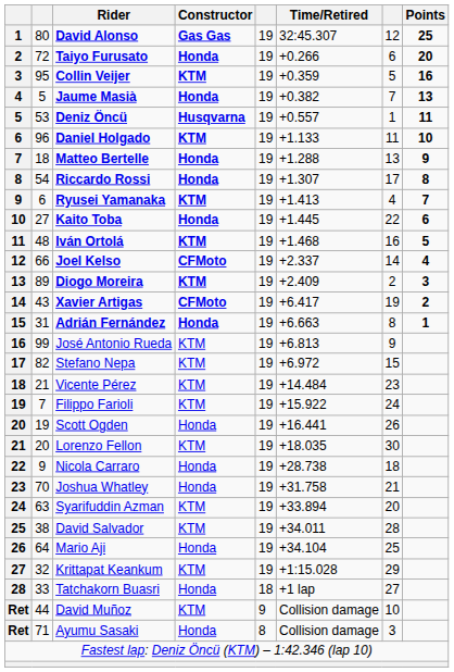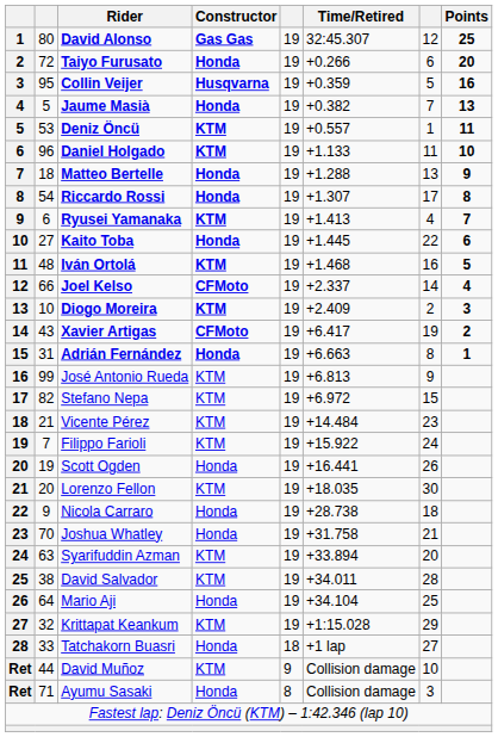 <table class="wikitable sortable" style="font-size: 85%;">
 <tr>
 <th scope="col"></th>
 <th scope="col"></th>
 <th scope="col">Rider</th>
 <th scope="col">Constructor</th>
 <th scope="col" class="unsortable"></th>
 <th scope="col" class="unsortable">Time/Retired</th>
 <th scope="col"></th>
 <th scope="col">Points</th>
 </tr>
 <tr>
 <th scope="row">1</th>
 <td align="center">80</td>
 <td data-sort-value="alo"> <strong><a href='#'>David Alonso</a></strong></td>
 <td><strong><a href='#'>Gas Gas</a></strong></td>
 <td>19</td>
 <td>32:45.307</td>
 <td align="center">12</td>
 <td align="center"><strong>25</strong></td>
 </tr>
 <tr>
 <th scope="row">2</th>
 <td align="center">72</td>
 <td data-sort-value="fur"> <strong><a href='#'>Taiyo Furusato</a></strong></td>
 <td><strong><a href='#'>Honda</a></strong></td>
 <td>19</td>
 <td>+0.266</td>
 <td align="center">6</td>
 <td align="center"><strong>20</strong></td>
 </tr>
 <tr>
 <th scope="row">3</th>
 <td align="center">95</td>
 <td data-sort-value="vei"> <strong><a href='#'>Collin Veijer</a></strong></td>
-<td><strong><a href='#'>KTM</a></strong></td>
+<td><strong><a href='#'>Husqvarna</a></strong></td>
 <td>19</td>
 <td>+0.359</td>
 <td align="center">5</td>
 <td align="center"><strong>16</strong></td>
 </tr>
 <tr>
 <th scope="row">4</th>
 <td align="center">5</td>
 <td data-sort-value="mas"> <strong><a href='#'>Jaume Masià</a></strong></td>
 <td><strong><a href='#'>Honda</a></strong></td>
 <td>19</td>
 <td>+0.382</td>
 <td align="center">7</td>
 <td align="center"><strong>13</strong></td>
 </tr>
 <tr>
 <th scope="row">5</th>
 <td align="center">53</td>
 <td data-sort-value="onc"> <strong><a href='#'>Deniz Öncü</a></strong></td>
-<td><strong><a href='#'>Husqvarna</a></strong></td>
+<td><strong><a href='#'>KTM</a></strong></td>
 <td>19</td>
 <td>+0.557</td>
 <td align="center">1</td>
 <td align="center"><strong>11</strong></td>
 </tr>
 <tr>
 <th scope="row">6</th>
 <td align="center">96</td>
 <td data-sort-value="hol"> <strong><a href='#'>Daniel Holgado</a></strong></td>
 <td><strong><a href='#'>KTM</a></strong></td>
 <td>19</td>
 <td>+1.133</td>
 <td align="center">11</td>
 <td align="center"><strong>10</strong></td>
 </tr>
 <tr>
 <th scope="row">7</th>
 <td align="center">18</td>
 <td data-sort-value="ber"> <strong><a href='#'>Matteo Bertelle</a></strong></td>
 <td><strong><a href='#'>Honda</a></strong></td>
 <td>19</td>
 <td>+1.288</td>
 <td align="center">13</td>
 <td align="center"><strong>9</strong></td>
 </tr>
 <tr>
 <th scope="row">8</th>
 <td align="center">54</td>
 <td data-sort-value="ros"> <strong><a href='#'>Riccardo Rossi</a></strong></td>
 <td><strong><a href='#'>Honda</a></strong></td>
 <td>19</td>
 <td>+1.307</td>
 <td align="center">17</td>
 <td align="center"><strong>8</strong></td>
 </tr>
 <tr>
 <th scope="row">9</th>
 <td align="center">6</td>
 <td data-sort-value="yam"> <strong><a href='#'>Ryusei Yamanaka</a></strong></td>
 <td><strong><a href='#'>KTM</a></strong></td>
 <td>19</td>
 <td>+1.413</td>
 <td align="center">4</td>
 <td align="center"><strong>7</strong></td>
 </tr>
 <tr>
 <th scope="row">10</th>
 <td align="center">27</td>
 <td data-sort-value="tob"> <strong><a href='#'>Kaito Toba</a></strong></td>
 <td><strong><a href='#'>Honda</a></strong></td>
 <td>19</td>
 <td>+1.445</td>
 <td align="center">22</td>
 <td align="center"><strong>6</strong></td>
 </tr>
 <tr>
 <th scope="row">11</th>
 <td align="center">48</td>
 <td data-sort-value="ort"> <strong><a href='#'>Iván Ortolá</a></strong></td>
 <td><strong><a href='#'>KTM</a></strong></td>
 <td>19</td>
 <td>+1.468</td>
 <td align="center">16</td>
 <td align="center"><strong>5</strong></td>
 </tr>
 <tr>
 <th scope="row">12</th>
 <td align="center">66</td>
 <td data-sort-value="kel"> <strong><a href='#'>Joel Kelso</a></strong></td>
 <td><strong><a href='#'>CFMoto</a></strong></td>
 <td>19</td>
 <td>+2.337</td>
 <td align="center">14</td>
 <td align="center"><strong>4</strong></td>
 </tr>
 <tr>
 <th scope="row">13</th>
-<td align="center">89</td>
+<td align="center">10</td>
 <td data-sort-value="mor"> <strong><a href='#'>Diogo Moreira</a></strong></td>
 <td><strong><a href='#'>KTM</a></strong></td>
 <td>19</td>
 <td>+2.409</td>
 <td align="center">2</td>
 <td align="center"><strong>3</strong></td>
 </tr>
 <tr>
 <th scope="row">14</th>
 <td align="center">43</td>
 <td data-sort-value="art"> <strong><a href='#'>Xavier Artigas</a></strong></td>
 <td><strong><a href='#'>CFMoto</a></strong></td>
 <td>19</td>
 <td>+6.417</td>
 <td align="center">19</td>
 <td align="center"><strong>2</strong></td>
 </tr>
 <tr>
 <th scope="row">15</th>
 <td align="center">31</td>
 <td data-sort-value="fer"> <strong><a href='#'>Adrián Fernández</a></strong></td>
 <td><strong><a href='#'>Honda</a></strong></td>
 <td>19</td>
 <td>+6.663</td>
 <td align="center">8</td>
 <td align="center"><strong>1</strong></td>
 </tr>
 <tr>
 <th scope="row">16</th>
 <td align="center">99</td>
 <td data-sort-value="rue"> <a href='#'>José Antonio Rueda</a></td>
 <td><a href='#'>KTM</a></td>
 <td>19</td>
 <td>+6.813</td>
 <td align="center">9</td>
 <td align="center"></td>
 </tr>
 <tr>
 <th scope="row">17</th>
 <td align="center">82</td>
 <td data-sort-value="nep"> <a href='#'>Stefano Nepa</a></td>
 <td><a href='#'>KTM</a></td>
 <td>19</td>
 <td>+6.972</td>
 <td align="center">15</td>
 <td align="center"></td>
 </tr>
 <tr>
 <th scope="row">18</th>
 <td align="center">21</td>
 <td data-sort-value="per"> <a href='#'>Vicente Pérez</a></td>
 <td><a href='#'>KTM</a></td>
 <td>19</td>
 <td>+14.484</td>
 <td align="center">23</td>
 <td align="center"></td>
 </tr>
 <tr>
 <th scope="row">19</th>
 <td align="center">7</td>
 <td data-sort-value="far"> <a href='#'>Filippo Farioli</a></td>
 <td><a href='#'>KTM</a></td>
 <td>19</td>
 <td>+15.922</td>
 <td align="center">24</td>
 <td align="center"></td>
 </tr>
 <tr>
 <th scope="row">20</th>
 <td align="center">19</td>
 <td data-sort-value="ogd"> <a href='#'>Scott Ogden</a></td>
 <td><a href='#'>Honda</a></td>
 <td>19</td>
 <td>+16.441</td>
 <td align="center">26</td>
 <td align="center"></td>
 </tr>
 <tr>
 <th scope="row">21</th>
 <td align="center">20</td>
 <td data-sort-value="fel"> <a href='#'>Lorenzo Fellon</a></td>
 <td><a href='#'>KTM</a></td>
 <td>19</td>
 <td>+18.035</td>
 <td align="center">30</td>
 <td align="center"></td>
 </tr>
 <tr>
 <th scope="row">22</th>
 <td align="center">9</td>
 <td data-sort-value="car"> <a href='#'>Nicola Carraro</a></td>
 <td><a href='#'>Honda</a></td>
 <td>19</td>
 <td>+28.738</td>
 <td align="center">18</td>
 <td align="center"></td>
 </tr>
 <tr>
 <th scope="row">23</th>
 <td align="center">70</td>
 <td data-sort-value="wha"> <a href='#'>Joshua Whatley</a></td>
 <td><a href='#'>Honda</a></td>
 <td>19</td>
 <td>+31.758</td>
 <td align="center">21</td>
 <td align="center"></td>
 </tr>
 <tr>
 <th scope="row">24</th>
 <td align="center">63</td>
 <td data-sort-value="sya"> <a href='#'>Syarifuddin Azman</a></td>
 <td><a href='#'>KTM</a></td>
 <td>19</td>
 <td>+33.894</td>
 <td align="center">20</td>
 <td align="center"></td>
 </tr>
 <tr>
 <th scope="row">25</th>
 <td align="center">38</td>
 <td data-sort-value="sal"> <a href='#'>David Salvador</a></td>
 <td><a href='#'>KTM</a></td>
 <td>19</td>
 <td>+34.011</td>
 <td align="center">28</td>
 <td align="center"></td>
 </tr>
 <tr>
 <th scope="row">26</th>
 <td align="center">64</td>
 <td data-sort-value="aji"> <a href='#'>Mario Aji</a></td>
 <td><a href='#'>Honda</a></td>
 <td>19</td>
 <td>+34.104</td>
 <td align="center">25</td>
 <td align="center"></td>
 </tr>
 <tr>
 <th scope="row">27</th>
 <td align="center">32</td>
 <td data-sort-value="kea"> <a href='#'>Krittapat Keankum</a></td>
 <td><a href='#'>KTM</a></td>
 <td>19</td>
 <td>+1:15.028</td>
 <td align="center">29</td>
 <td align="center"></td>
 </tr>
 <tr>
 <th scope="row">28</th>
 <td align="center">33</td>
 <td data-sort-value="bua"> <a href='#'>Tatchakorn Buasri</a></td>
 <td><a href='#'>Honda</a></td>
 <td>18</td>
 <td>+1 lap</td>
 <td align="center">27</td>
 <td align="center"></td>
 </tr>
 <tr>
 <th scope="row">Ret</th>
 <td align="center">44</td>
 <td data-sort-value="mun"> <a href='#'>David Muñoz</a></td>
 <td><a href='#'>KTM</a></td>
 <td>9</td>
 <td>Collision damage</td>
 <td align="center">10</td>
 <td align="center"></td>
 </tr>
 <tr>
 <th scope="row">Ret</th>
 <td align="center">71</td>
 <td data-sort-value="sas"> <a href='#'>Ayumu Sasaki</a></td>
 <td><a href='#'>Honda</a></td>
 <td>8</td>
 <td>Collision damage</td>
 <td align="center">3</td>
 <td align="center"></td>
 </tr>
 <tr class="sortbottom">
 <td colspan="8" style="text-align:center"><em><a href='#'>Fastest lap</a>:  <a href='#'>Deniz Öncü</a> (<a href='#'>KTM</a>) – 1:42.346 (lap 10)</em></td>
 </tr>
 <tr>
 <th colspan=8></th>
 </tr>
 </table>
